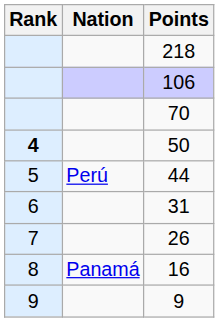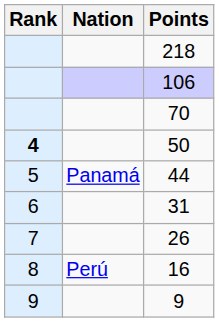 <table class="wikitable sortable" style="text-align:center">
 <tr>
 <th>Rank</th>
 <th>Nation</th>
 <th>Points</th>
 </tr>
 <tr>
 <td bgcolor = DDEEFF></td>
 <td align=left></td>
 <td>218</td>
 </tr>
 <tr style="background-color:#ccccff">
 <td bgcolor = DDEEFF></td>
 <td align=left></td>
 <td>106</td>
 </tr>
 <tr>
 <td bgcolor = DDEEFF></td>
 <td align=left></td>
 <td>70</td>
 </tr>
 <tr>
 <td bgcolor = DDEEFF><strong>4</strong></td>
 <td align=left></td>
 <td>50</td>
 </tr>
 <tr>
 <td bgcolor = DDEEFF>5</td>
-<td align=left> <a href='#'>Perú</a></td>
+<td align=left> <a href='#'>Panamá</a></td>
 <td>44</td>
 </tr>
 <tr>
 <td bgcolor = DDEEFF>6</td>
 <td align=left></td>
 <td>31</td>
 </tr>
 <tr>
 <td bgcolor = DDEEFF>7</td>
 <td align=left></td>
 <td>26</td>
 </tr>
 <tr>
 <td bgcolor = DDEEFF>8</td>
-<td align=left> <a href='#'>Panamá</a></td>
+<td align=left> <a href='#'>Perú</a></td>
 <td>16</td>
 </tr>
 <tr>
 <td bgcolor = DDEEFF>9</td>
 <td align=left></td>
 <td>9</td>
 </tr>
 </table>
